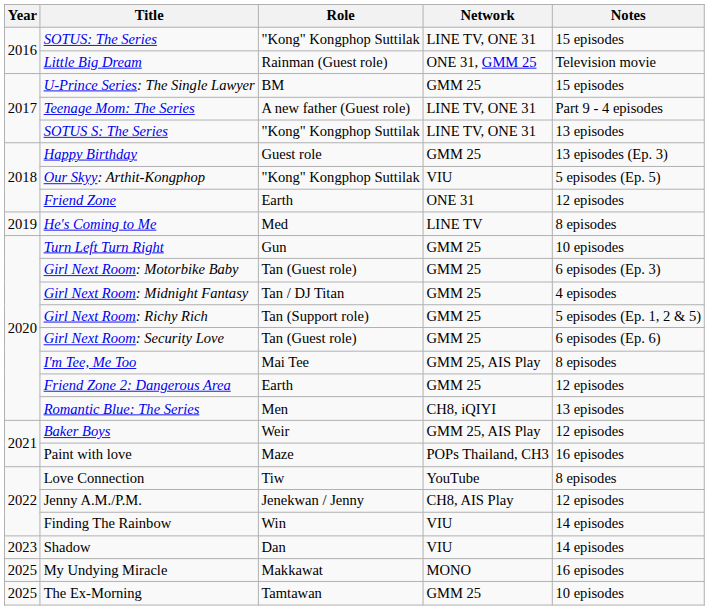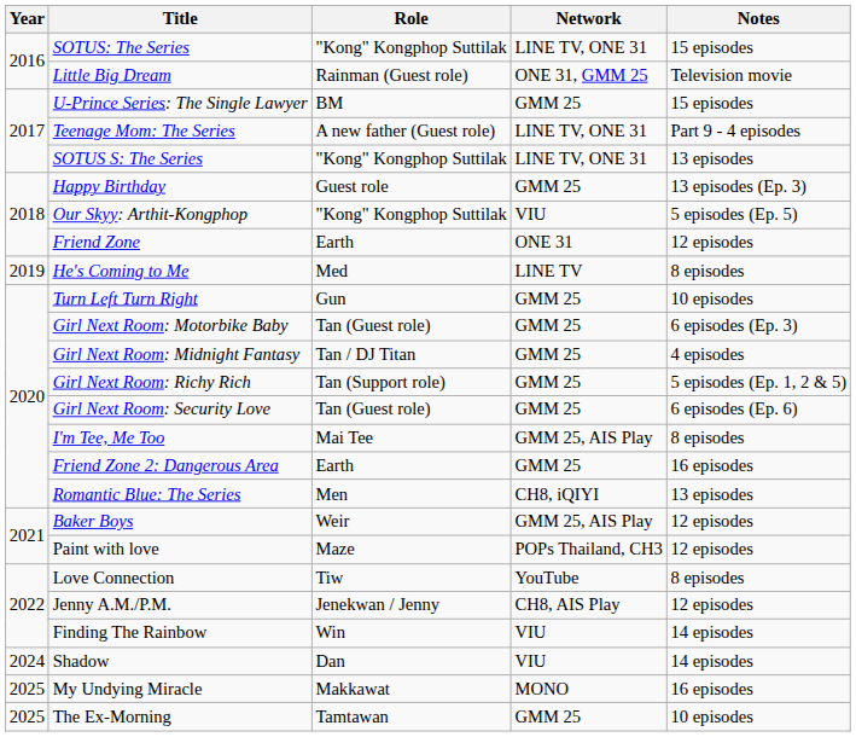 <table class="wikitable" style="text-align:left;">
 <tr>
 <th>Year</th>
 <th>Title</th>
 <th>Role</th>
 <th>Network</th>
 <th>Notes</th>
 </tr>
 <tr>
 <td rowspan="2">2016</td>
 <td><em><a href='#'>SOTUS: The Series</a></em></td>
 <td>"Kong" Kongphop Suttilak</td>
 <td>LINE TV, ONE 31</td>
 <td>15 episodes</td>
 </tr>
 <tr>
 <td><em><a href='#'>Little Big Dream</a></em></td>
 <td>Rainman (Guest role)</td>
 <td>ONE 31, <a href='#'>GMM 25</a></td>
 <td>Television movie</td>
 </tr>
 <tr>
 <td rowspan="3">2017</td>
 <td><em><a href='#'>U-Prince Series</a>: The Single Lawyer</em></td>
 <td>BM</td>
 <td>GMM 25</td>
 <td>15 episodes</td>
 </tr>
 <tr>
 <td><em><a href='#'>Teenage Mom: The Series</a></em></td>
 <td>A new father (Guest role)</td>
 <td>LINE TV, ONE 31</td>
 <td>Part 9 - 4 episodes</td>
 </tr>
 <tr>
 <td><em><a href='#'>SOTUS S: The Series</a></em></td>
 <td>"Kong" Kongphop Suttilak</td>
 <td>LINE TV, ONE 31</td>
 <td>13 episodes</td>
 </tr>
 <tr>
 <td rowspan="3">2018</td>
 <td><em><a href='#'>Happy Birthday</a></em></td>
 <td>Guest role</td>
 <td>GMM 25</td>
 <td>13 episodes (Ep. 3)</td>
 </tr>
 <tr>
 <td><em><a href='#'>Our Skyy</a>: Arthit-Kongphop</em></td>
 <td>"Kong" Kongphop Suttilak</td>
 <td>VIU</td>
 <td>5 episodes (Ep. 5)</td>
 </tr>
 <tr>
 <td><em><a href='#'>Friend Zone</a></em></td>
 <td>Earth</td>
 <td>ONE 31</td>
 <td>12 episodes</td>
 </tr>
 <tr>
 <td>2019</td>
 <td><em><a href='#'>He's Coming to Me</a></em></td>
 <td>Med</td>
 <td>LINE TV</td>
 <td>8 episodes</td>
 </tr>
 <tr>
 <td rowspan="8">2020</td>
 <td><em><a href='#'>Turn Left Turn Right</a></em></td>
 <td>Gun</td>
 <td>GMM 25</td>
 <td>10 episodes</td>
 </tr>
 <tr>
 <td><em><a href='#'>Girl Next Room</a>: Motorbike Baby</em></td>
 <td>Tan (Guest role)</td>
 <td>GMM 25</td>
 <td>6 episodes (Ep. 3)</td>
 </tr>
 <tr>
 <td><em><a href='#'>Girl Next Room</a>: Midnight Fantasy</em></td>
 <td>Tan / DJ Titan</td>
 <td>GMM 25</td>
 <td>4 episodes</td>
 </tr>
 <tr>
 <td><em><a href='#'>Girl Next Room</a>: Richy Rich</em></td>
 <td>Tan (Support role)</td>
 <td>GMM 25</td>
 <td>5 episodes (Ep. 1, 2 & 5)</td>
 </tr>
 <tr>
 <td><em><a href='#'>Girl Next Room</a>: Security Love</em></td>
 <td>Tan (Guest role)</td>
 <td>GMM 25</td>
 <td>6 episodes (Ep. 6)</td>
 </tr>
 <tr>
 <td><em><a href='#'>I'm Tee, Me Too</a></em></td>
 <td>Mai Tee</td>
 <td>GMM 25, AIS Play</td>
 <td>8 episodes</td>
 </tr>
 <tr>
 <td><em><a href='#'>Friend Zone 2: Dangerous Area</a></em></td>
 <td>Earth</td>
 <td>GMM 25</td>
-<td>12 episodes</td>
+<td>16 episodes</td>
 </tr>
 <tr>
 <td><em><a href='#'>Romantic Blue: The Series</a></em></td>
 <td>Men</td>
 <td>CH8, iQIYI</td>
 <td>13 episodes</td>
 </tr>
 <tr>
 <td rowspan="2">2021</td>
 <td><em><a href='#'>Baker Boys</a></em></td>
 <td>Weir</td>
 <td>GMM 25, AIS Play</td>
 <td>12 episodes</td>
 </tr>
 <tr>
 <td>Paint with love</td>
 <td>Maze</td>
 <td>POPs Thailand, CH3</td>
-<td>16 episodes</td>
+<td>12 episodes</td>
 </tr>
 <tr>
 <td rowspan="3">2022</td>
 <td>Love Connection</td>
 <td>Tiw</td>
 <td>YouTube</td>
 <td>8 episodes</td>
 </tr>
 <tr>
 <td>Jenny A.M./P.M.</td>
 <td>Jenekwan / Jenny</td>
 <td>CH8, AIS Play</td>
 <td>12 episodes</td>
 </tr>
 <tr>
 <td>Finding The Rainbow</td>
 <td>Win</td>
 <td>VIU</td>
 <td>14 episodes</td>
 </tr>
 <tr>
-<td>2023</td>
+<td>2024</td>
 <td>Shadow</td>
 <td>Dan</td>
 <td>VIU</td>
 <td>14 episodes</td>
 </tr>
 <tr>
 <td>2025</td>
 <td>My Undying Miracle</td>
 <td>Makkawat</td>
 <td>MONO</td>
 <td>16 episodes</td>
 </tr>
 <tr>
 <td>2025</td>
 <td>The Ex-Morning</td>
 <td>Tamtawan</td>
 <td>GMM 25</td>
 <td>10 episodes</td>
 </tr>
 </table>
